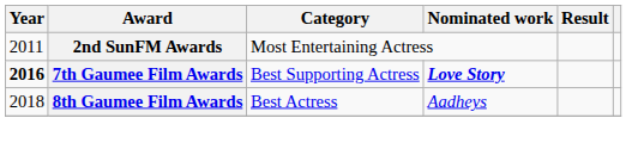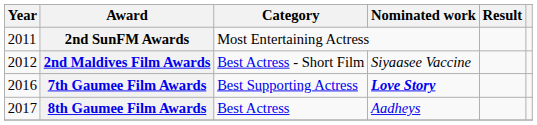 <table class="wikitable plainrowheaders sortable">
 <tr>
 <th scope="col">Year</th>
 <th scope="col">Award</th>
 <th scope="col">Category</th>
 <th scope="col">Nominated work</th>
 <th scope="col">Result</th>
 <th scope="col" class="unsortable"></th>
 </tr>
 <tr>
 <td>2011</td>
 <th scope="row">2nd SunFM Awards</th>
 <td colspan="2">Most Entertaining Actress</td>
 <td></td>
 <td style="text-align:center;"></td>
 </tr>
 <tr>
-<td><strong>2016</strong></td>
+<td>2012</td>
+<th scope="row"><a href='#'>2nd Maldives Film Awards</a></th>
+<td><a href='#'>Best Actress</a> - Short Film</td>
+<td><em>Siyaasee Vaccine</em></td>
+<td></td>
+<td></td>
+</tr>
+<tr>
+<td>2016</td>
 <th scope="row"><a href='#'>7th Gaumee Film Awards</a></th>
 <td><a href='#'>Best Supporting Actress</a></td>
 <td><strong><em><a href='#'>Love Story</a></em></strong></td>
 <td></td>
 <td style="text-align: center;"></td>
 </tr>
 <tr>
-<td>2018</td>
+<td>2017</td>
 <th scope="row"><a href='#'>8th Gaumee Film Awards</a></th>
 <td><a href='#'>Best Actress</a></td>
 <td><em><a href='#'>Aadheys</a></em></td>
 <td></td>
 <td style="text-align:center;"></td>
 </tr>
 <tr>
 </tr>
 </table>
